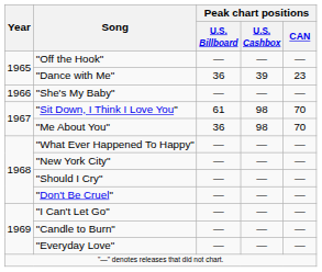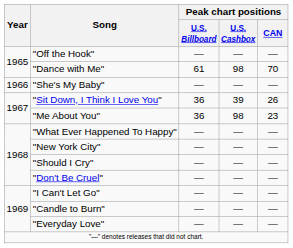 <table class="wikitable">
 <tr>
 <th rowspan="2">Year</th>
 <th rowspan="2">Song</th>
 <th colspan="3">Peak chart positions</th>
 </tr>
 <tr>
 <th width="30"><small><a href='#'>U.S. <em>Billboard</em></a></small></th>
 <th width="30"><small><a href='#'>U.S. <em>Cashbox</em></a></small></th>
 <th scope="col" style="width:3em;font-size:90%;"><a href='#'>CAN</a><br></th>
 </tr>
 <tr>
 <td rowspan="2">1965</td>
 <td>"Off the Hook"<br></td>
 <td align="center">—</td>
 <td align="center">—</td>
 <td align="center">—</td>
 </tr>
 <tr>
 <td>"Dance with Me"<br></td>
-<td align="center">36</td>
-<td align="center">39</td>
-<td align="center">23</td>
+<td align="center">61</td>
+<td align="center">98</td>
+<td align="center">70</td>
 </tr>
 <tr>
 <td rowspan="1">1966</td>
 <td>"She's My Baby"<br></td>
 <td align="center">—</td>
 <td align="center">—</td>
 <td align="center">—</td>
 </tr>
 <tr>
 <td rowspan="2">1967</td>
 <td>"<a href='#'>Sit Down, I Think I Love You</a>"<br></td>
-<td align="center">61</td>
-<td align="center">98</td>
-<td align="center">70</td>
+<td align="center">36</td>
+<td align="center">39</td>
+<td align="center">26</td>
 </tr>
 <tr>
 <td>"Me About You"<br></td>
 <td align="center">36</td>
 <td align="center">98</td>
-<td align="center">70</td>
+<td align="center">23</td>
 </tr>
 <tr>
 <td rowspan="4">1968</td>
 <td>"What Ever Happened To Happy"<br></td>
 <td align="center">—</td>
 <td align="center">—</td>
 <td align="center">—</td>
 </tr>
 <tr>
 <td>"New York City"<br></td>
 <td align="center">—</td>
 <td align="center">—</td>
 <td align="center">—</td>
 </tr>
 <tr>
 <td>"Should I Cry"<br></td>
 <td align="center">—</td>
 <td align="center">—</td>
 <td align="center">—</td>
 </tr>
 <tr>
 <td>"<a href='#'>Don't Be Cruel</a>"<br></td>
 <td align="center">—</td>
 <td align="center">—</td>
 <td align="center">—</td>
 </tr>
 <tr>
 <td rowspan="3">1969</td>
 <td>"I Can't Let Go"<br></td>
 <td align="center">—</td>
 <td align="center">—</td>
 <td align="center">—</td>
 </tr>
 <tr>
 <td>"Candle to Burn"<br></td>
 <td align="center">—</td>
 <td align="center">—</td>
 <td align="center">—</td>
 </tr>
 <tr>
 <td>"Everyday Love"<br></td>
 <td align="center">—</td>
 <td align="center">—</td>
 <td align="center">—</td>
 </tr>
 <tr>
 <td align="center" colspan="21" style="font-size: 8pt">"—" denotes releases that did not chart.</td>
 </tr>
 </table>
